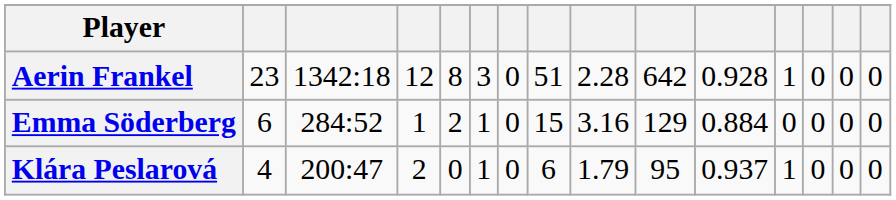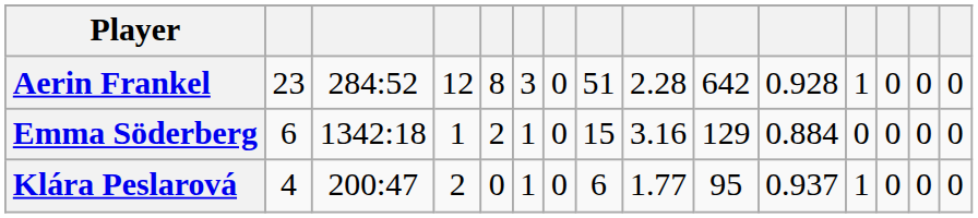 <table class="wikitable sortable" style="text-align:center">
 <tr>
 </tr>
 <tr>
 <th scope="col">Player</th>
 <th scope="col"></th>
 <th scope="col"></th>
 <th scope="col"></th>
 <th scope="col"></th>
 <th scope="col"></th>
 <th scope="col"></th>
 <th scope="col"></th>
 <th scope="col"></th>
 <th scope="col"></th>
 <th scope="col"></th>
 <th scope="col"></th>
 <th scope="col"></th>
 <th scope="col"></th>
 <th scope="col"></th>
 </tr>
 <tr>
 <th scope="row" style="text-align:left;"><a href='#'>Aerin Frankel</a></th>
 <td>23</td>
-<td>1342:18</td>
+<td>284:52</td>
 <td>12</td>
 <td>8</td>
 <td>3</td>
 <td>0</td>
 <td>51</td>
 <td>2.28</td>
 <td>642</td>
 <td>0.928</td>
 <td>1</td>
 <td>0</td>
 <td>0</td>
 <td>0</td>
 </tr>
 <tr>
 <th scope="row" style="text-align:left;"><a href='#'>Emma Söderberg</a></th>
 <td>6</td>
-<td>284:52</td>
+<td>1342:18</td>
 <td>1</td>
 <td>2</td>
 <td>1</td>
 <td>0</td>
 <td>15</td>
 <td>3.16</td>
 <td>129</td>
 <td>0.884</td>
 <td>0</td>
 <td>0</td>
 <td>0</td>
 <td>0</td>
 </tr>
 <tr>
 <th scope="row" style="text-align:left;"><a href='#'>Klára Peslarová</a></th>
 <td>4</td>
 <td>200:47</td>
 <td>2</td>
 <td>0</td>
 <td>1</td>
 <td>0</td>
 <td>6</td>
-<td>1.79</td>
+<td>1.77</td>
 <td>95</td>
 <td>0.937</td>
 <td>1</td>
 <td>0</td>
 <td>0</td>
 <td>0</td>
 </tr>
 </table>
